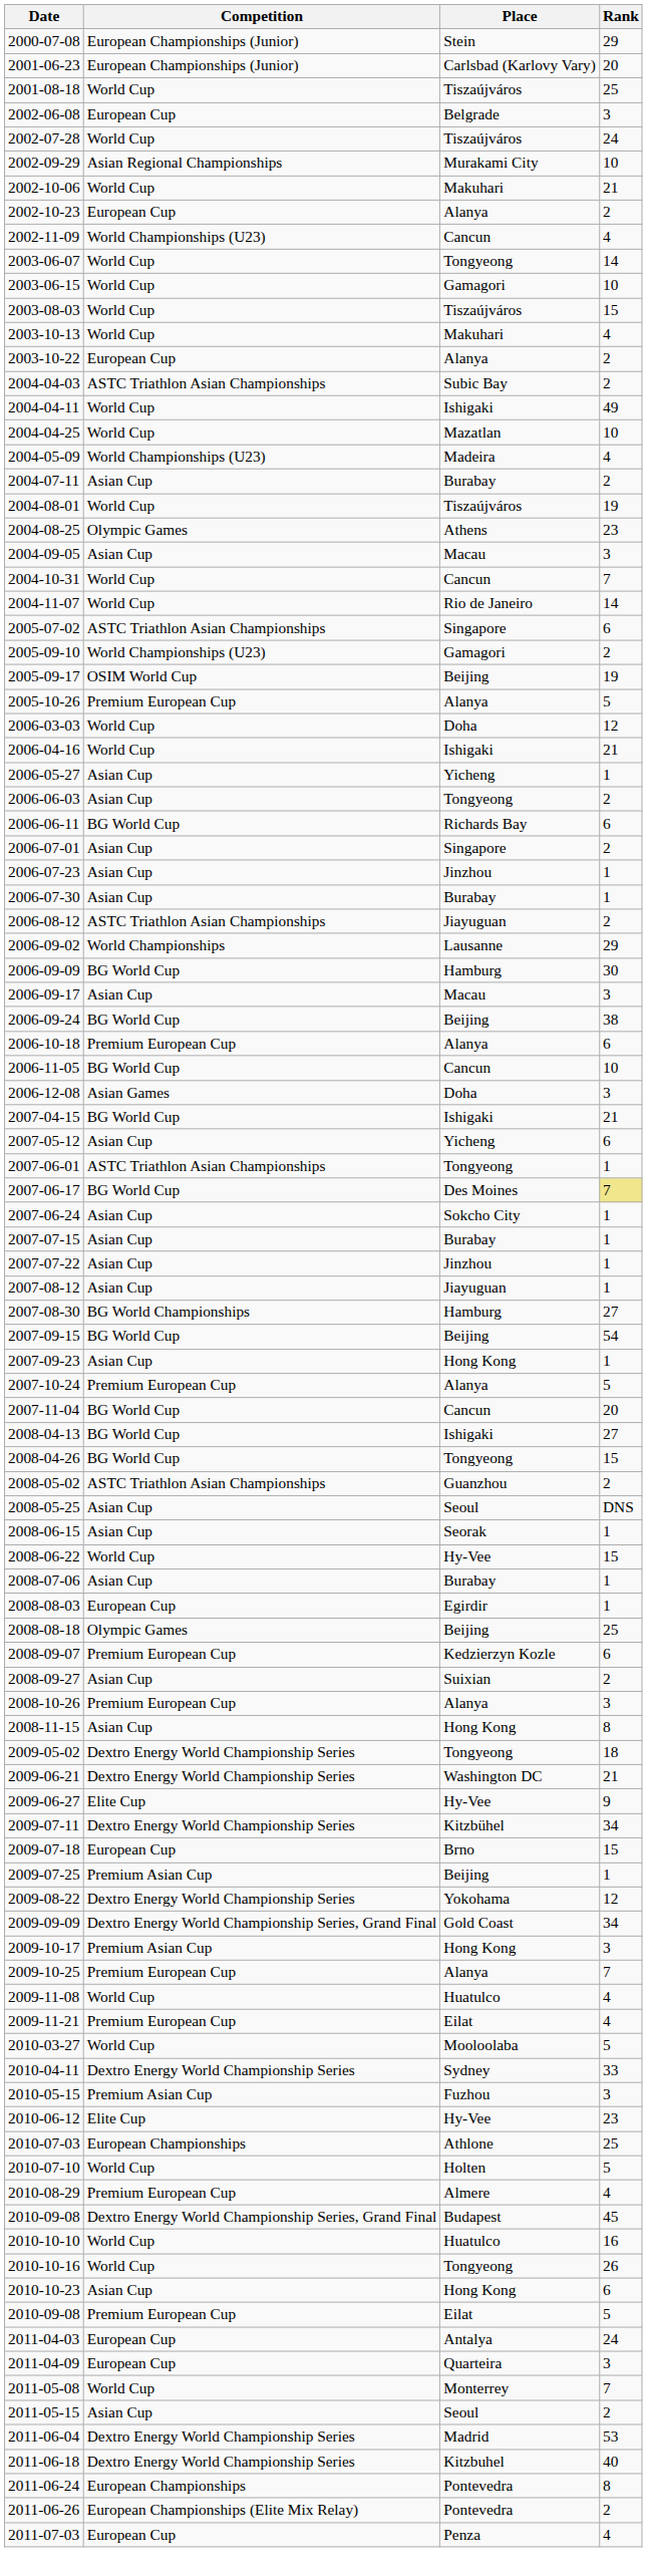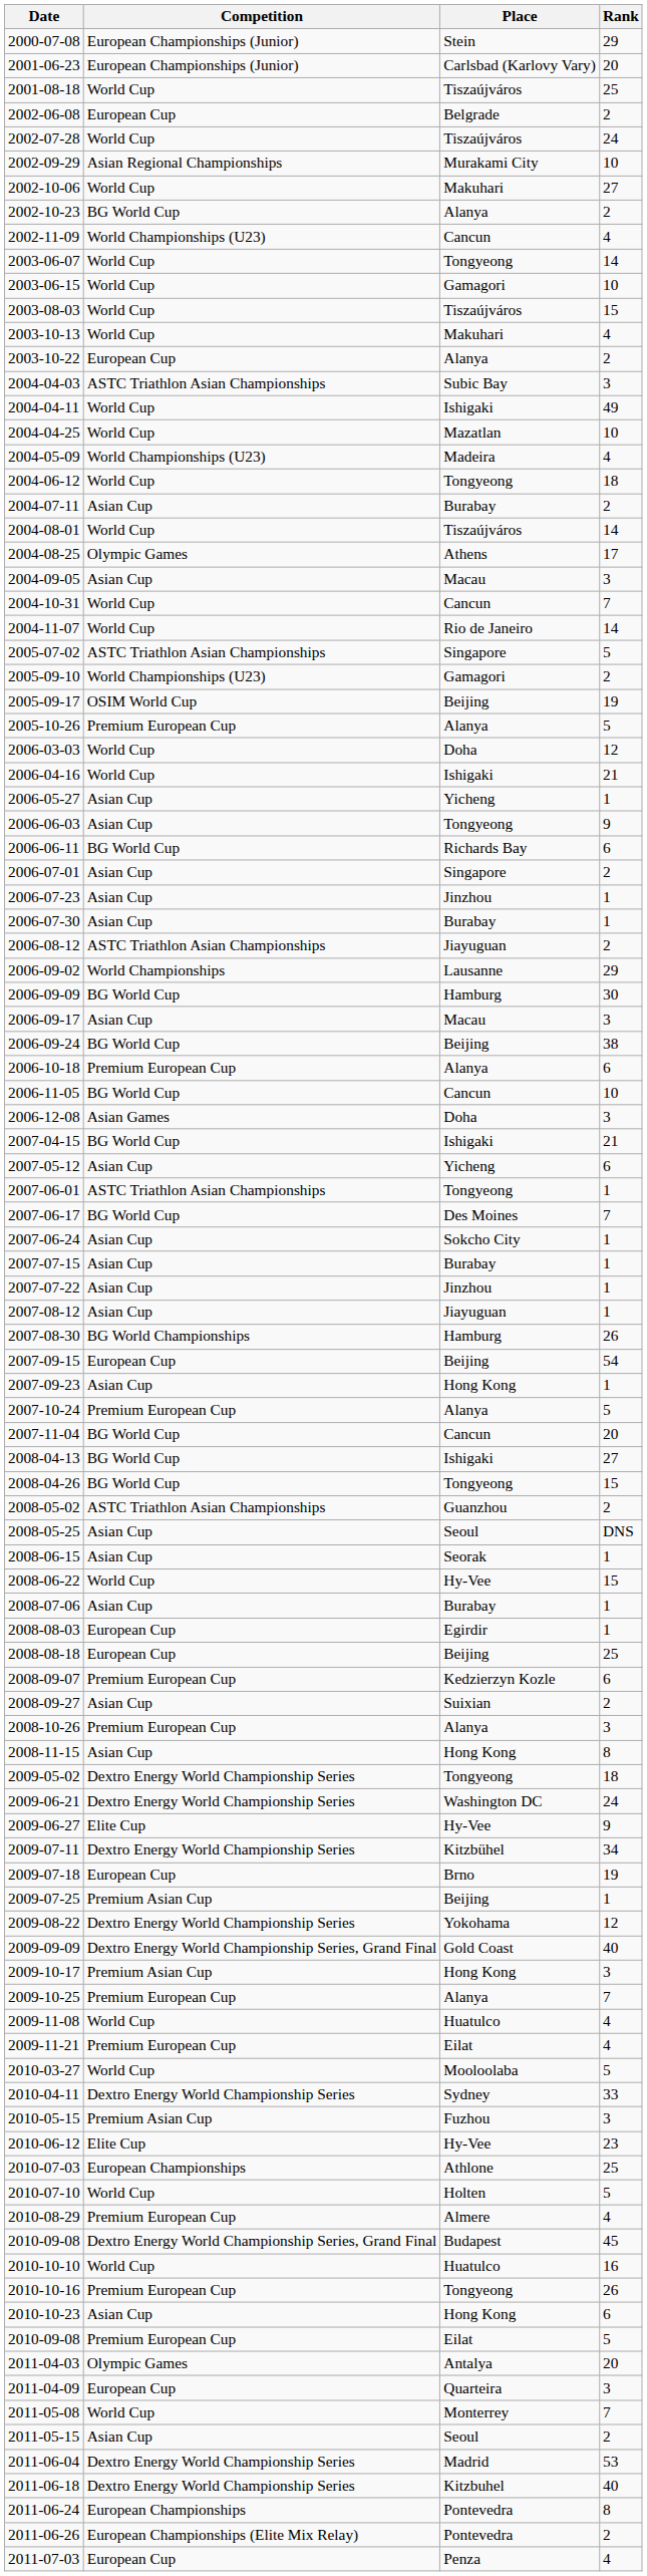 <table class="wikitable sortable">
 <tr>
 <th>Date</th>
 <th>Competition</th>
 <th>Place</th>
 <th>Rank</th>
 </tr>
 <tr>
 <td>2000-07-08</td>
 <td>European Championships (Junior)</td>
 <td>Stein</td>
 <td>29</td>
 </tr>
 <tr>
 <td>2001-06-23</td>
 <td>European Championships (Junior)</td>
 <td>Carlsbad (Karlovy Vary)</td>
 <td>20</td>
 </tr>
 <tr>
 <td>2001-08-18</td>
 <td>World Cup</td>
 <td>Tiszaújváros</td>
 <td>25</td>
 </tr>
 <tr>
 <td>2002-06-08</td>
 <td>European Cup</td>
 <td>Belgrade</td>
-<td>3</td>
+<td>2</td>
 </tr>
 <tr>
 <td>2002-07-28</td>
 <td>World Cup</td>
 <td>Tiszaújváros</td>
 <td>24</td>
 </tr>
 <tr>
 <td>2002-09-29</td>
 <td>Asian Regional Championships</td>
 <td>Murakami City</td>
 <td>10</td>
 </tr>
 <tr>
 <td>2002-10-06</td>
 <td>World Cup</td>
 <td>Makuhari</td>
-<td>21</td>
+<td>27</td>
 </tr>
 <tr>
 <td>2002-10-23</td>
-<td>European Cup</td>
+<td>BG World Cup</td>
 <td>Alanya</td>
 <td>2</td>
 </tr>
 <tr>
 <td>2002-11-09</td>
 <td>World Championships (U23)</td>
 <td>Cancun</td>
 <td>4</td>
 </tr>
 <tr>
 <td>2003-06-07</td>
 <td>World Cup</td>
 <td>Tongyeong</td>
 <td>14</td>
 </tr>
 <tr>
 <td>2003-06-15</td>
 <td>World Cup</td>
 <td>Gamagori</td>
 <td>10</td>
 </tr>
 <tr>
 <td>2003-08-03</td>
 <td>World Cup</td>
 <td>Tiszaújváros</td>
 <td>15</td>
 </tr>
 <tr>
 <td>2003-10-13</td>
 <td>World Cup</td>
 <td>Makuhari</td>
 <td>4</td>
 </tr>
 <tr>
 <td>2003-10-22</td>
 <td>European Cup</td>
 <td>Alanya</td>
 <td>2</td>
 </tr>
 <tr>
 <td>2004-04-03</td>
 <td>ASTC Triathlon Asian Championships</td>
 <td>Subic Bay</td>
-<td>2</td>
+<td>3</td>
 </tr>
 <tr>
 <td>2004-04-11</td>
 <td>World Cup</td>
 <td>Ishigaki</td>
 <td>49</td>
 </tr>
 <tr>
 <td>2004-04-25</td>
 <td>World Cup</td>
 <td>Mazatlan</td>
 <td>10</td>
 </tr>
 <tr>
 <td>2004-05-09</td>
 <td>World Championships (U23)</td>
 <td>Madeira</td>
 <td>4</td>
 </tr>
 <tr>
+<td>2004-06-12</td>
+<td>World Cup</td>
+<td>Tongyeong</td>
+<td>18</td>
+</tr>
+<tr>
 <td>2004-07-11</td>
 <td>Asian Cup</td>
 <td>Burabay</td>
 <td>2</td>
 </tr>
 <tr>
 <td>2004-08-01</td>
 <td>World Cup</td>
 <td>Tiszaújváros</td>
-<td>19</td>
+<td>14</td>
 </tr>
 <tr>
 <td>2004-08-25</td>
 <td>Olympic Games</td>
 <td>Athens</td>
-<td>23</td>
+<td>17</td>
 </tr>
 <tr>
 <td>2004-09-05</td>
 <td>Asian Cup</td>
 <td>Macau</td>
 <td>3</td>
 </tr>
 <tr>
 <td>2004-10-31</td>
 <td>World Cup</td>
 <td>Cancun</td>
 <td>7</td>
 </tr>
 <tr>
 <td>2004-11-07</td>
 <td>World Cup</td>
 <td>Rio de Janeiro</td>
 <td>14</td>
 </tr>
 <tr>
 <td>2005-07-02</td>
 <td>ASTC Triathlon Asian Championships</td>
 <td>Singapore</td>
-<td>6</td>
+<td>5</td>
 </tr>
 <tr>
 <td>2005-09-10</td>
 <td>World Championships (U23)</td>
 <td>Gamagori</td>
 <td>2</td>
 </tr>
 <tr>
 <td>2005-09-17</td>
 <td>OSIM World Cup</td>
 <td>Beijing</td>
 <td>19</td>
 </tr>
 <tr>
 <td>2005-10-26</td>
 <td>Premium European Cup</td>
 <td>Alanya</td>
 <td>5</td>
 </tr>
 <tr>
 <td>2006-03-03</td>
 <td>World Cup</td>
 <td>Doha</td>
 <td>12</td>
 </tr>
 <tr>
 <td>2006-04-16</td>
 <td>World Cup</td>
 <td>Ishigaki</td>
 <td>21</td>
 </tr>
 <tr>
 <td>2006-05-27</td>
 <td>Asian Cup</td>
 <td>Yicheng</td>
 <td>1</td>
 </tr>
 <tr>
 <td>2006-06-03</td>
 <td>Asian Cup</td>
 <td>Tongyeong</td>
-<td>2</td>
+<td>9</td>
 </tr>
 <tr>
 <td>2006-06-11</td>
 <td>BG World Cup</td>
 <td>Richards Bay</td>
 <td>6</td>
 </tr>
 <tr>
 <td>2006-07-01</td>
 <td>Asian Cup</td>
 <td>Singapore</td>
 <td>2</td>
 </tr>
 <tr>
 <td>2006-07-23</td>
 <td>Asian Cup</td>
 <td>Jinzhou</td>
 <td>1</td>
 </tr>
 <tr>
 <td>2006-07-30</td>
 <td>Asian Cup</td>
 <td>Burabay</td>
 <td>1</td>
 </tr>
 <tr>
 <td>2006-08-12</td>
 <td>ASTC Triathlon Asian Championships</td>
 <td>Jiayuguan</td>
 <td>2</td>
 </tr>
 <tr>
 <td>2006-09-02</td>
 <td>World Championships</td>
 <td>Lausanne</td>
 <td>29</td>
 </tr>
 <tr>
 <td>2006-09-09</td>
 <td>BG World Cup</td>
 <td>Hamburg</td>
 <td>30</td>
 </tr>
 <tr>
 <td>2006-09-17</td>
 <td>Asian Cup</td>
 <td>Macau</td>
 <td>3</td>
 </tr>
 <tr>
 <td>2006-09-24</td>
 <td>BG World Cup</td>
 <td>Beijing</td>
 <td>38</td>
 </tr>
 <tr>
 <td>2006-10-18</td>
 <td>Premium European Cup</td>
 <td>Alanya</td>
 <td>6</td>
 </tr>
 <tr>
 <td>2006-11-05</td>
 <td>BG World Cup</td>
 <td>Cancun</td>
 <td>10</td>
 </tr>
 <tr>
 <td>2006-12-08</td>
 <td>Asian Games</td>
 <td>Doha</td>
 <td>3</td>
 </tr>
 <tr>
 <td>2007-04-15</td>
 <td>BG World Cup</td>
 <td>Ishigaki</td>
 <td>21</td>
 </tr>
 <tr>
 <td>2007-05-12</td>
 <td>Asian Cup</td>
 <td>Yicheng</td>
 <td>6</td>
 </tr>
 <tr>
 <td>2007-06-01</td>
 <td>ASTC Triathlon Asian Championships</td>
 <td>Tongyeong</td>
 <td>1</td>
 </tr>
 <tr>
 <td>2007-06-17</td>
 <td>BG World Cup</td>
 <td>Des Moines</td>
-<td style="background: khaki;">7</td>
+<td>7</td>
 </tr>
 <tr>
 <td>2007-06-24</td>
 <td>Asian Cup</td>
 <td>Sokcho City</td>
 <td>1</td>
 </tr>
 <tr>
 <td>2007-07-15</td>
 <td>Asian Cup</td>
 <td>Burabay</td>
 <td>1</td>
 </tr>
 <tr>
 <td>2007-07-22</td>
 <td>Asian Cup</td>
 <td>Jinzhou</td>
 <td>1</td>
 </tr>
 <tr>
 <td>2007-08-12</td>
 <td>Asian Cup</td>
 <td>Jiayuguan</td>
 <td>1</td>
 </tr>
 <tr>
 <td>2007-08-30</td>
 <td>BG World Championships</td>
 <td>Hamburg</td>
-<td>27</td>
+<td>26</td>
 </tr>
 <tr>
 <td>2007-09-15</td>
-<td>BG World Cup</td>
+<td>European Cup</td>
 <td>Beijing</td>
 <td>54</td>
 </tr>
 <tr>
 <td>2007-09-23</td>
 <td>Asian Cup</td>
 <td>Hong Kong</td>
 <td>1</td>
 </tr>
 <tr>
 <td>2007-10-24</td>
 <td>Premium European Cup</td>
 <td>Alanya</td>
 <td>5</td>
 </tr>
 <tr>
 <td>2007-11-04</td>
 <td>BG World Cup</td>
 <td>Cancun</td>
 <td>20</td>
 </tr>
 <tr>
 <td>2008-04-13</td>
 <td>BG World Cup</td>
 <td>Ishigaki</td>
 <td>27</td>
 </tr>
 <tr>
 <td>2008-04-26</td>
 <td>BG World Cup</td>
 <td>Tongyeong</td>
 <td>15</td>
 </tr>
 <tr>
 <td>2008-05-02</td>
 <td>ASTC Triathlon Asian Championships</td>
 <td>Guanzhou</td>
 <td>2</td>
 </tr>
 <tr>
 <td>2008-05-25</td>
 <td>Asian Cup</td>
 <td>Seoul</td>
 <td>DNS</td>
 </tr>
 <tr>
 <td>2008-06-15</td>
 <td>Asian Cup</td>
 <td>Seorak</td>
 <td>1</td>
 </tr>
 <tr>
 <td>2008-06-22</td>
 <td>World Cup</td>
 <td>Hy-Vee</td>
 <td>15</td>
 </tr>
 <tr>
 <td>2008-07-06</td>
 <td>Asian Cup</td>
 <td>Burabay</td>
 <td>1</td>
 </tr>
 <tr>
 <td>2008-08-03</td>
 <td>European Cup</td>
 <td>Egirdir</td>
 <td>1</td>
 </tr>
 <tr>
 <td>2008-08-18</td>
-<td>Olympic Games</td>
+<td>European Cup</td>
 <td>Beijing</td>
 <td>25</td>
 </tr>
 <tr>
 <td>2008-09-07</td>
 <td>Premium European Cup</td>
 <td>Kedzierzyn Kozle</td>
 <td>6</td>
 </tr>
 <tr>
 <td>2008-09-27</td>
 <td>Asian Cup</td>
 <td>Suixian</td>
 <td>2</td>
 </tr>
 <tr>
 <td>2008-10-26</td>
 <td>Premium European Cup</td>
 <td>Alanya</td>
 <td>3</td>
 </tr>
 <tr>
 <td>2008-11-15</td>
 <td>Asian Cup</td>
 <td>Hong Kong</td>
 <td>8</td>
 </tr>
 <tr>
 <td>2009-05-02</td>
 <td>Dextro Energy World Championship Series</td>
 <td>Tongyeong</td>
 <td>18</td>
 </tr>
 <tr>
 <td>2009-06-21</td>
 <td>Dextro Energy World Championship Series</td>
 <td>Washington DC</td>
-<td>21</td>
+<td>24</td>
 </tr>
 <tr>
 <td>2009-06-27</td>
 <td>Elite Cup</td>
 <td>Hy-Vee</td>
 <td>9</td>
 </tr>
 <tr>
 <td>2009-07-11</td>
 <td>Dextro Energy World Championship Series</td>
 <td>Kitzbühel</td>
 <td>34</td>
 </tr>
 <tr>
 <td>2009-07-18</td>
 <td>European Cup</td>
 <td>Brno</td>
-<td>15</td>
+<td>19</td>
 </tr>
 <tr>
 <td>2009-07-25</td>
 <td>Premium Asian Cup</td>
 <td>Beijing</td>
 <td>1</td>
 </tr>
 <tr>
 <td>2009-08-22</td>
 <td>Dextro Energy World Championship Series</td>
 <td>Yokohama</td>
 <td>12</td>
 </tr>
 <tr>
 <td>2009-09-09</td>
 <td>Dextro Energy World Championship Series, Grand Final</td>
 <td>Gold Coast</td>
-<td>34</td>
+<td>40</td>
 </tr>
 <tr>
 <td>2009-10-17</td>
 <td>Premium Asian Cup</td>
 <td>Hong Kong</td>
 <td>3</td>
 </tr>
 <tr>
 <td>2009-10-25</td>
 <td>Premium European Cup</td>
 <td>Alanya</td>
 <td>7</td>
 </tr>
 <tr>
 <td>2009-11-08</td>
 <td>World Cup</td>
 <td>Huatulco</td>
 <td>4</td>
 </tr>
 <tr>
 <td>2009-11-21</td>
 <td>Premium European Cup</td>
 <td>Eilat</td>
 <td>4</td>
 </tr>
 <tr>
 <td>2010-03-27</td>
 <td>World Cup</td>
 <td>Mooloolaba</td>
 <td>5</td>
 </tr>
 <tr>
 <td>2010-04-11</td>
 <td>Dextro Energy World Championship Series</td>
 <td>Sydney</td>
 <td>33</td>
 </tr>
 <tr>
 <td>2010-05-15</td>
 <td>Premium Asian Cup</td>
 <td>Fuzhou</td>
 <td>3</td>
 </tr>
 <tr>
 <td>2010-06-12</td>
 <td>Elite Cup</td>
 <td>Hy-Vee</td>
 <td>23</td>
 </tr>
 <tr>
 <td>2010-07-03</td>
 <td>European Championships</td>
 <td>Athlone</td>
 <td>25</td>
 </tr>
 <tr>
 <td>2010-07-10</td>
 <td>World Cup</td>
 <td>Holten</td>
 <td>5</td>
 </tr>
 <tr>
 <td>2010-08-29</td>
 <td>Premium European Cup</td>
 <td>Almere</td>
 <td>4</td>
 </tr>
 <tr>
 <td>2010-09-08</td>
 <td>Dextro Energy World Championship Series, Grand Final</td>
 <td>Budapest</td>
 <td>45</td>
 </tr>
 <tr>
 <td>2010-10-10</td>
 <td>World Cup</td>
 <td>Huatulco</td>
 <td>16</td>
 </tr>
 <tr>
 <td>2010-10-16</td>
-<td>World Cup</td>
+<td>Premium European Cup</td>
 <td>Tongyeong</td>
 <td>26</td>
 </tr>
 <tr>
 <td>2010-10-23</td>
 <td>Asian Cup</td>
 <td>Hong Kong</td>
 <td>6</td>
 </tr>
 <tr>
 <td>2010-09-08</td>
 <td>Premium European Cup</td>
 <td>Eilat</td>
 <td>5</td>
 </tr>
 <tr>
 <td>2011-04-03</td>
-<td>European Cup</td>
+<td>Olympic Games</td>
 <td>Antalya</td>
-<td>24</td>
+<td>20</td>
 </tr>
 <tr>
 <td>2011-04-09</td>
 <td>European Cup</td>
 <td>Quarteira</td>
 <td>3</td>
 </tr>
 <tr>
 <td>2011-05-08</td>
 <td>World Cup</td>
 <td>Monterrey</td>
 <td>7</td>
 </tr>
 <tr>
 <td>2011-05-15</td>
 <td>Asian Cup</td>
 <td>Seoul</td>
 <td>2</td>
 </tr>
 <tr>
 <td>2011-06-04</td>
 <td>Dextro Energy World Championship Series</td>
 <td>Madrid</td>
 <td>53</td>
 </tr>
 <tr>
 <td>2011-06-18</td>
 <td>Dextro Energy World Championship Series</td>
 <td>Kitzbuhel</td>
 <td>40</td>
 </tr>
 <tr>
 <td>2011-06-24</td>
 <td>European Championships</td>
 <td>Pontevedra</td>
 <td>8</td>
 </tr>
 <tr>
 <td>2011-06-26</td>
 <td>European Championships (Elite Mix Relay)</td>
 <td>Pontevedra</td>
 <td>2</td>
 </tr>
 <tr>
 <td>2011-07-03</td>
 <td>European Cup</td>
 <td>Penza</td>
 <td>4</td>
 </tr>
 </table>
